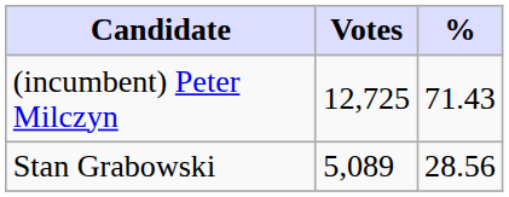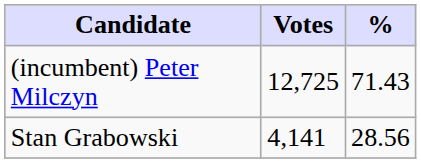 <table class="wikitable">
 <tr>
 <th style="background:#ddf; width:150px;">Candidate</th>
 <th style="background:#ddf;">Votes</th>
 <th style="background:#ddf;">%</th>
 </tr>
 <tr>
 <td>(incumbent) <a href='#'>Peter Milczyn</a></td>
 <td>12,725</td>
 <td>71.43</td>
 </tr>
 <tr>
 <td>Stan Grabowski</td>
-<td>5,089</td>
+<td>4,141</td>
 <td>28.56</td>
 </tr>
 </table>
